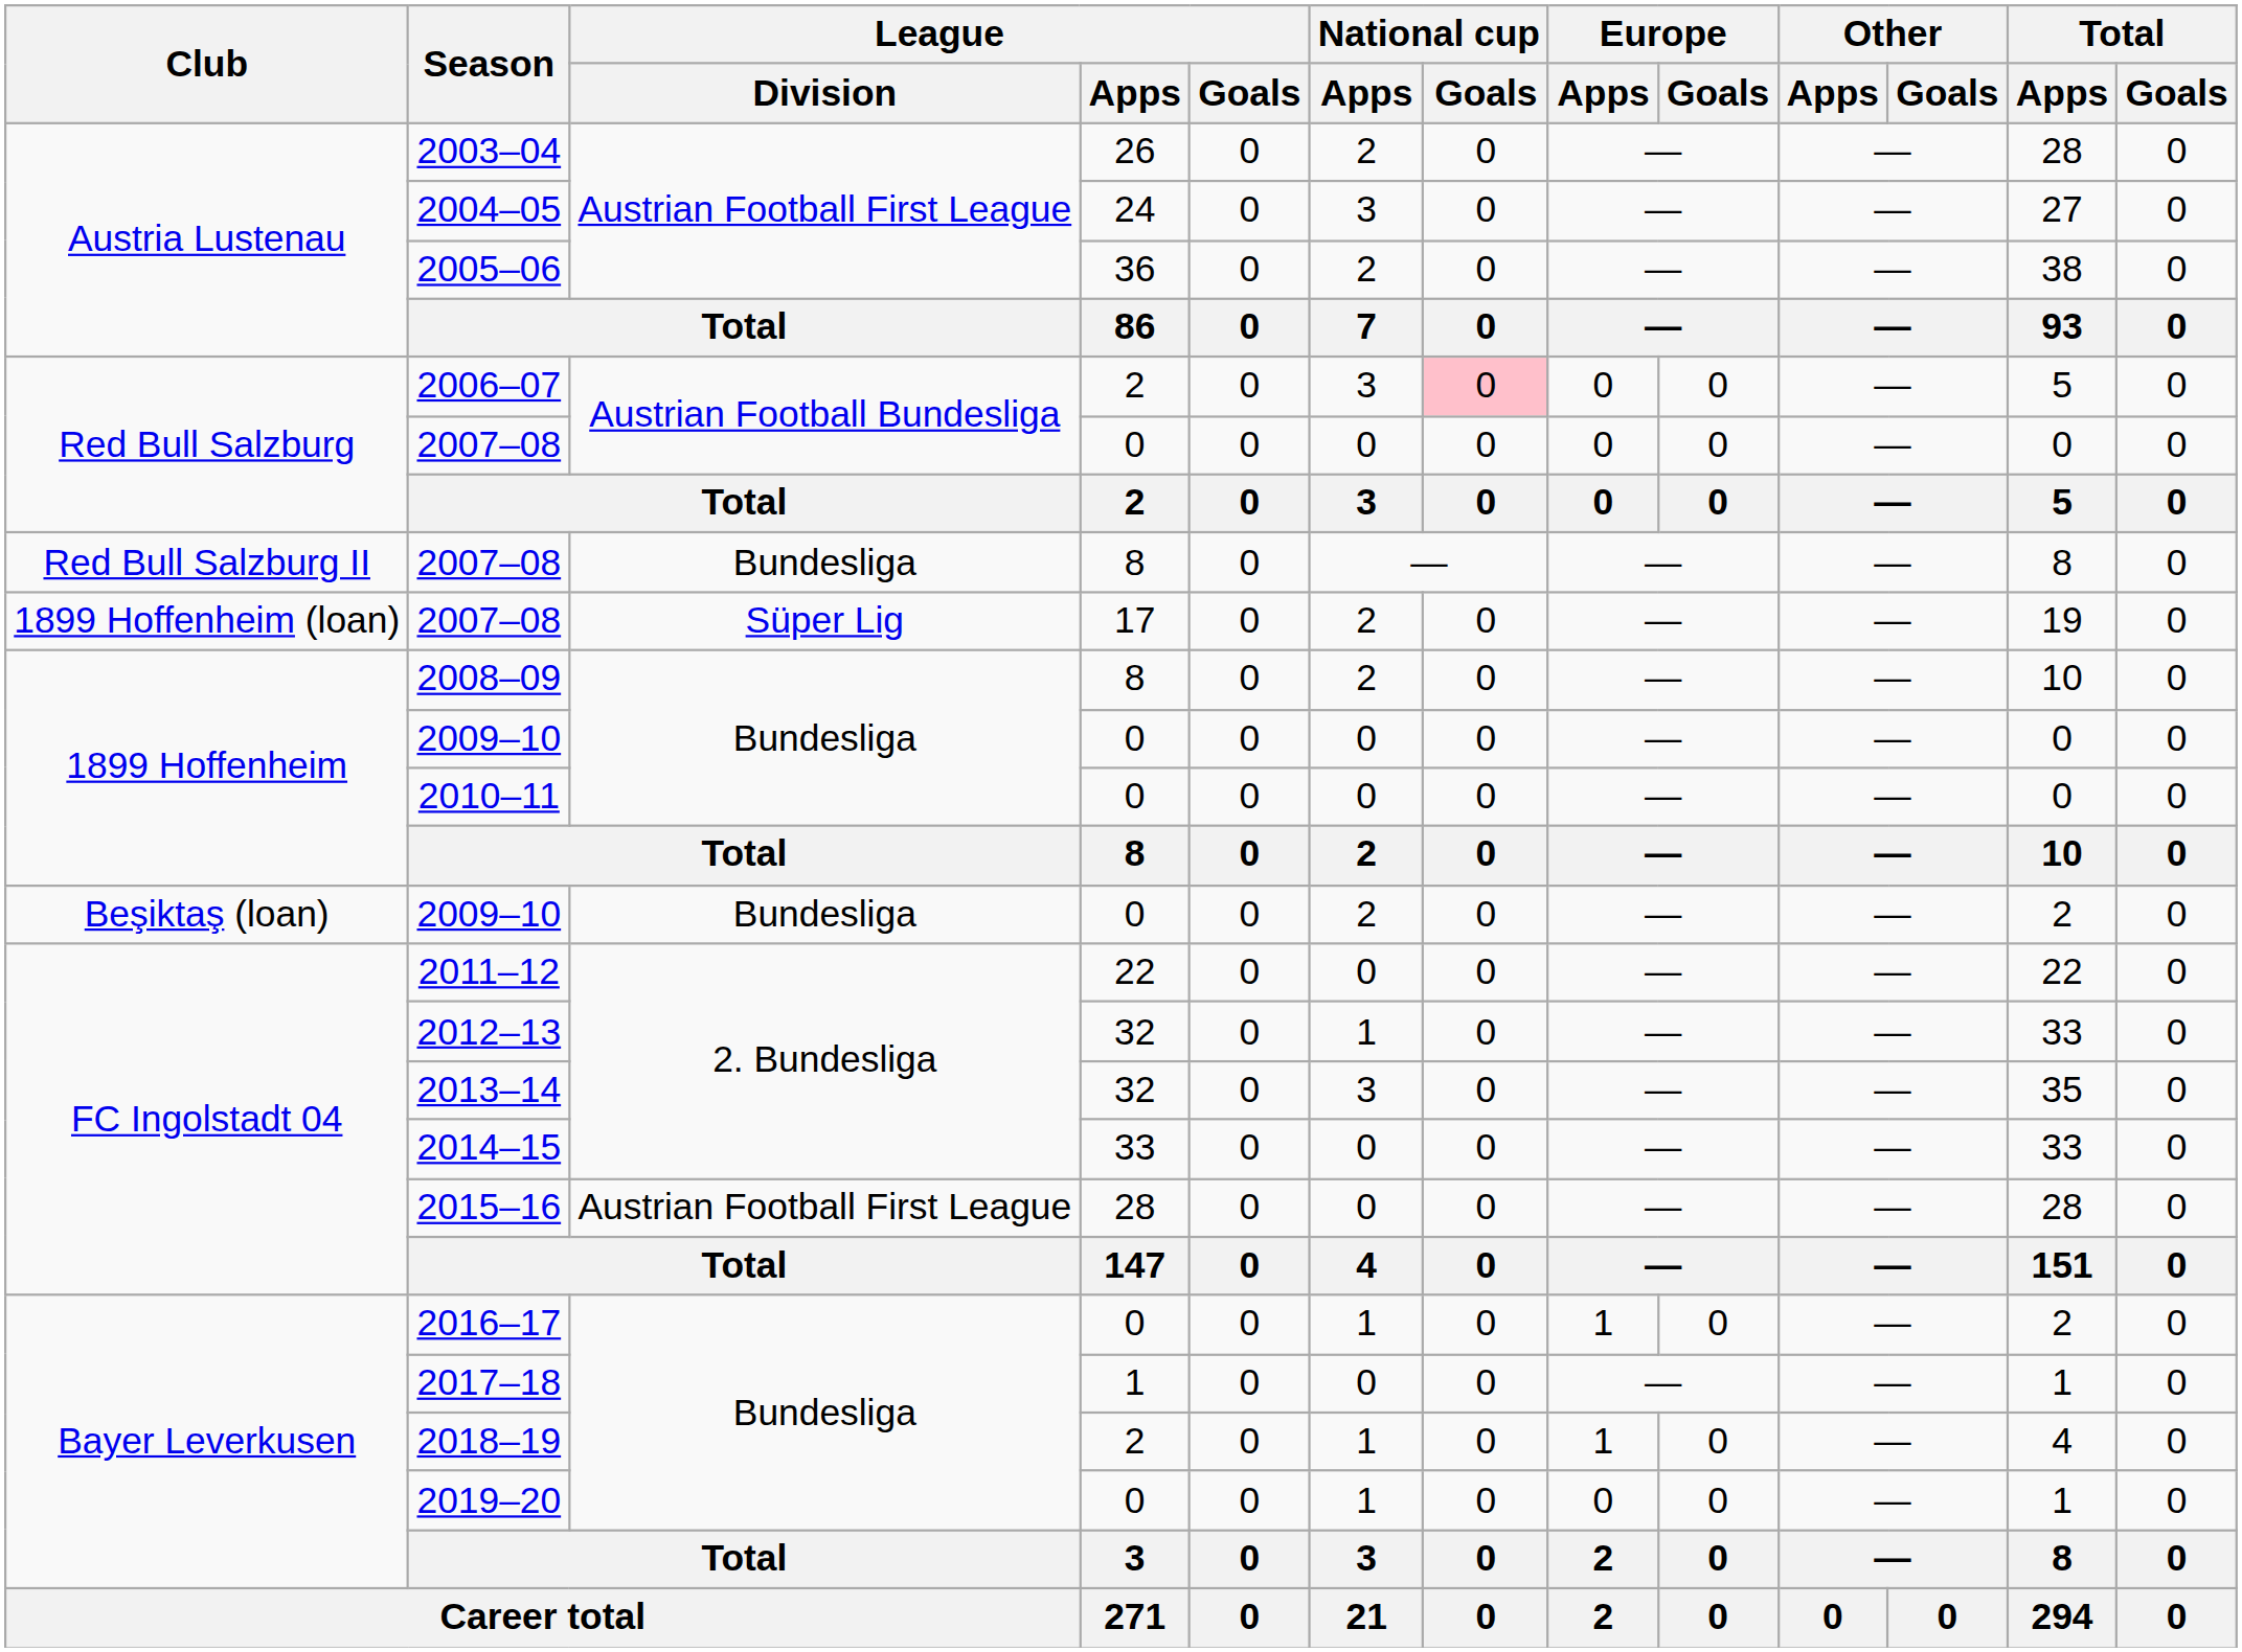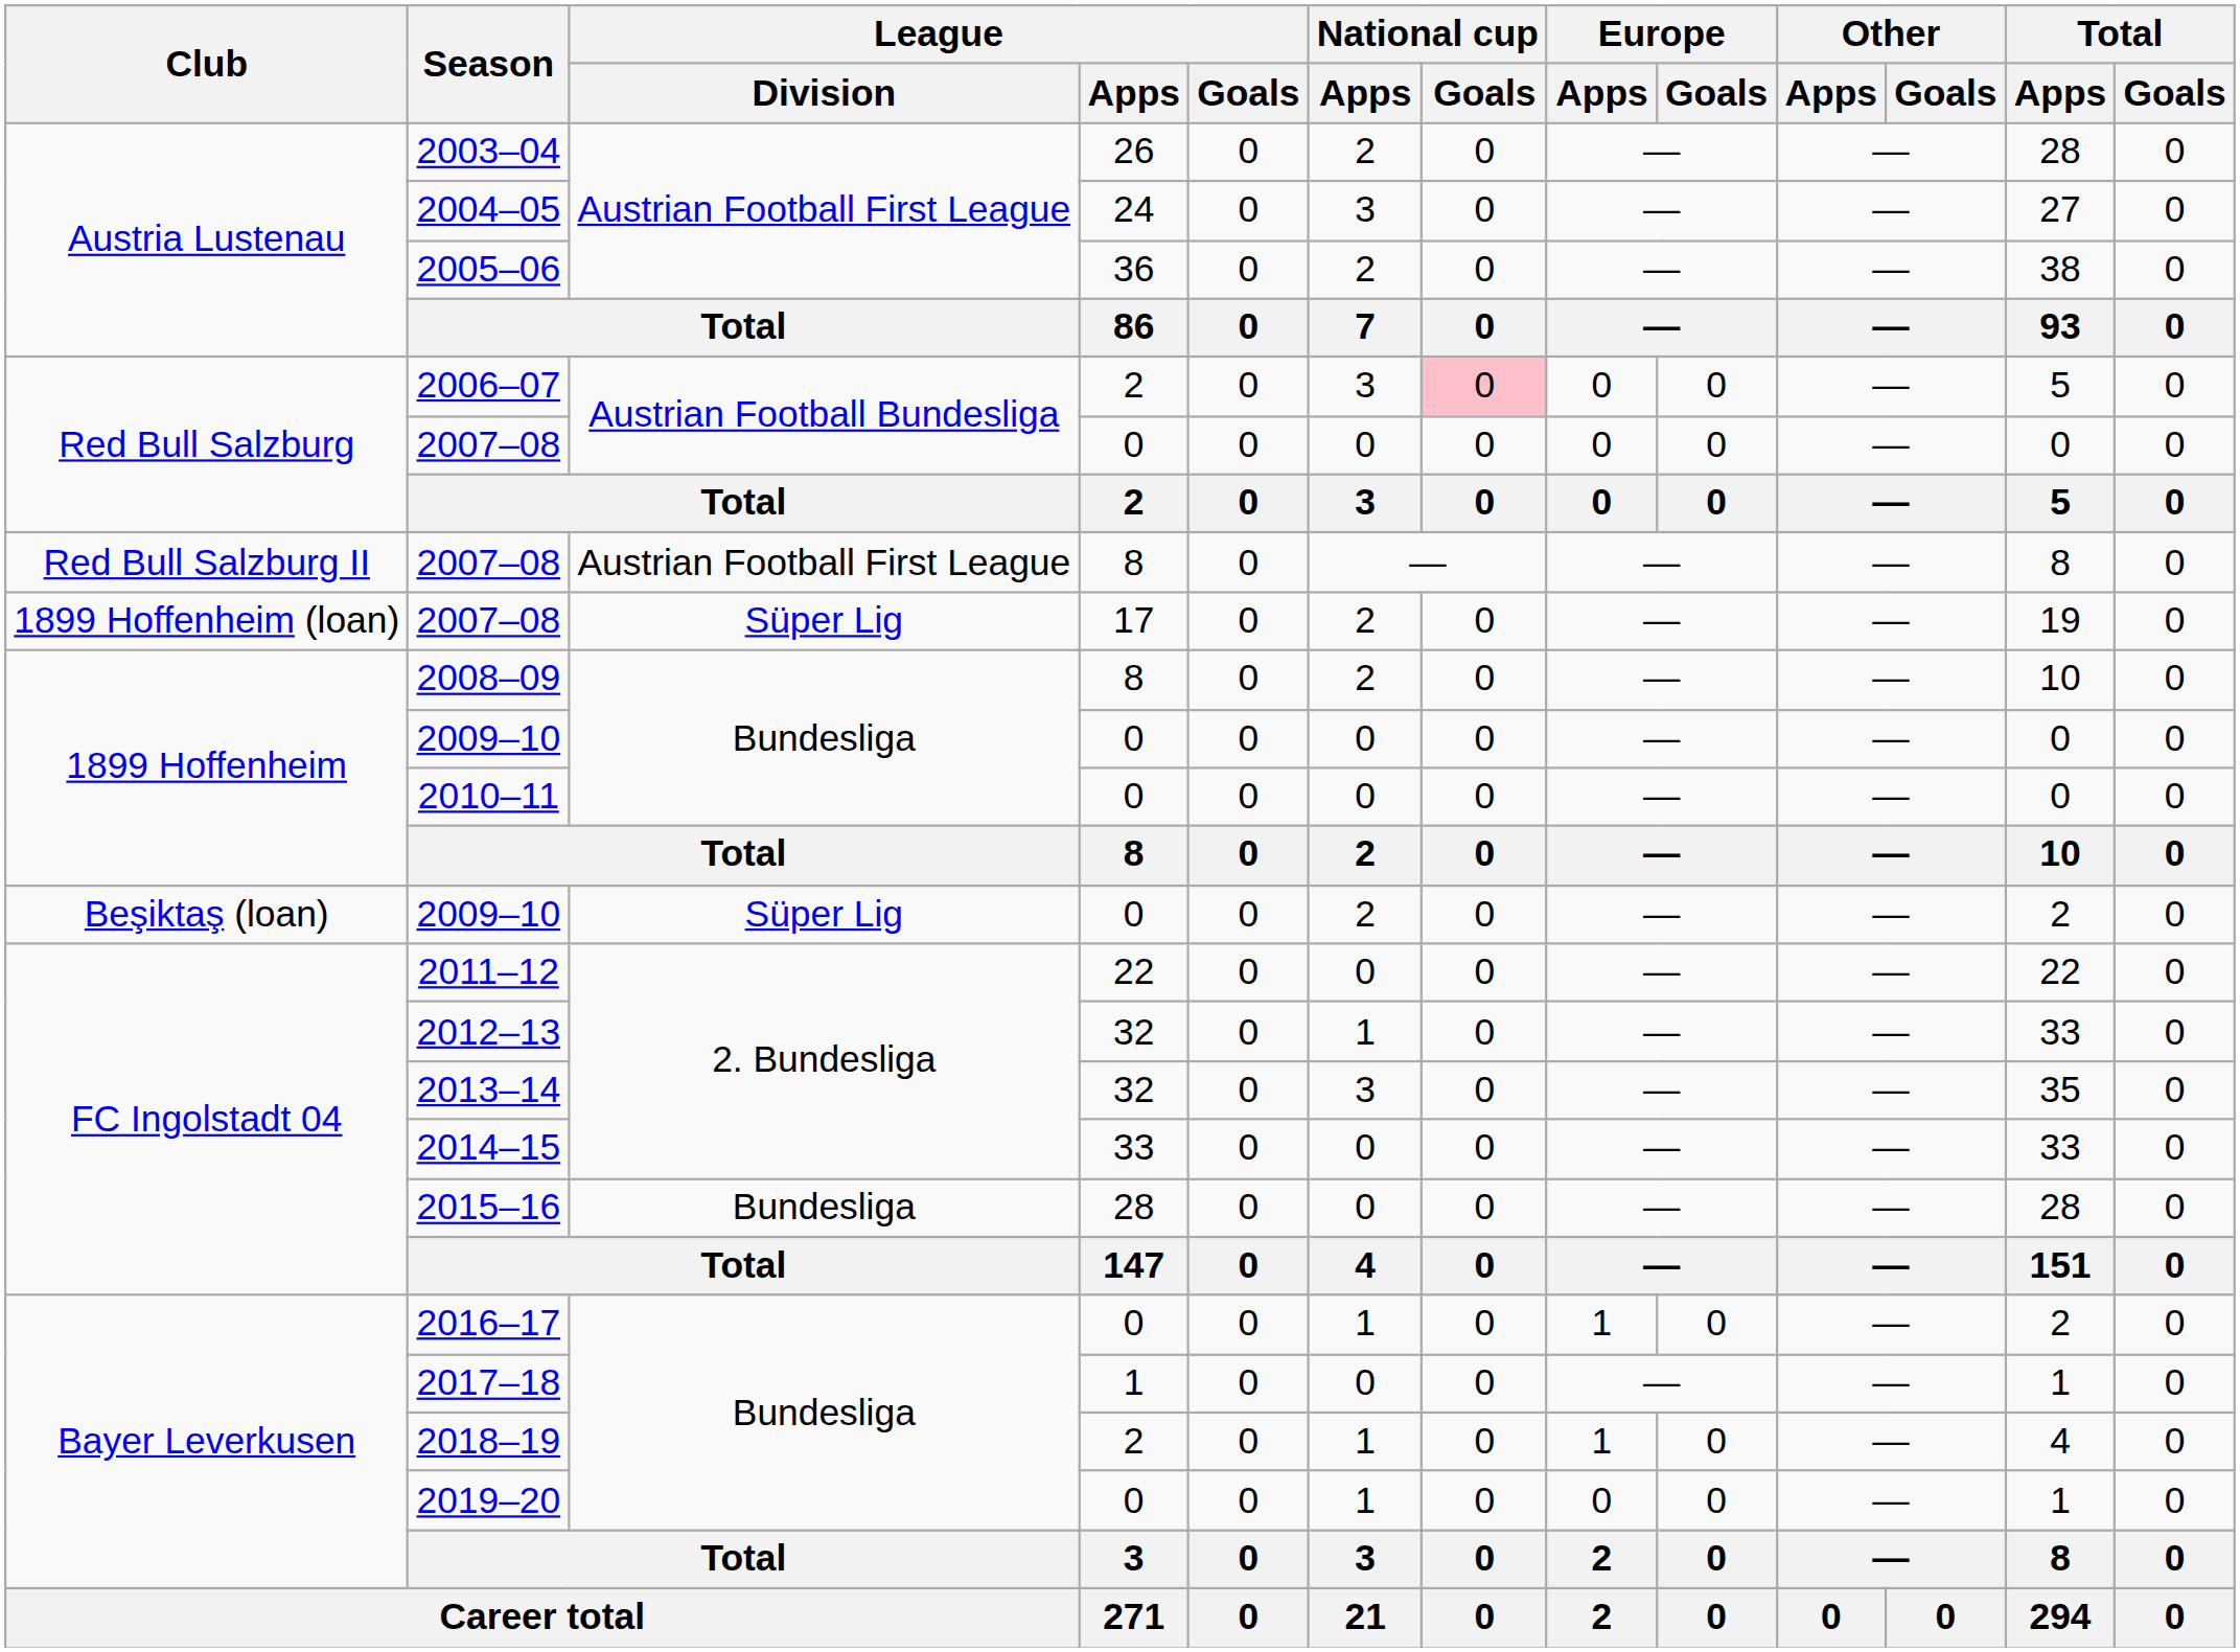 <table class="wikitable" style="text-align: center;">
 <tr>
 <th rowspan="2">Club</th>
 <th rowspan="2">Season</th>
 <th colspan="3">League</th>
 <th colspan="2">National cup</th>
 <th colspan="2">Europe</th>
 <th colspan="2">Other</th>
 <th colspan="2">Total</th>
 </tr>
 <tr>
 <th>Division</th>
 <th>Apps</th>
 <th>Goals</th>
 <th>Apps</th>
 <th>Goals</th>
 <th>Apps</th>
 <th>Goals</th>
 <th>Apps</th>
 <th>Goals</th>
 <th>Apps</th>
 <th>Goals</th>
 </tr>
 <tr>
 <td rowspan="4"><a href='#'>Austria Lustenau</a></td>
 <td><a href='#'>2003–04</a></td>
 <td rowspan="3"><a href='#'>Austrian Football First League</a></td>
 <td>26</td>
 <td>0</td>
 <td>2</td>
 <td>0</td>
 <td colspan="2">—</td>
 <td colspan="2">—</td>
 <td>28</td>
 <td>0</td>
 </tr>
 <tr>
 <td><a href='#'>2004–05</a></td>
 <td>24</td>
 <td>0</td>
 <td>3</td>
 <td>0</td>
 <td colspan="2">—</td>
 <td colspan="2">—</td>
 <td>27</td>
 <td>0</td>
 </tr>
 <tr>
 <td><a href='#'>2005–06</a></td>
 <td>36</td>
 <td>0</td>
 <td>2</td>
 <td>0</td>
 <td colspan="2">—</td>
 <td colspan="2">—</td>
 <td>38</td>
 <td>0</td>
 </tr>
 <tr>
 <th colspan="2">Total</th>
 <th>86</th>
 <th>0</th>
 <th>7</th>
 <th>0</th>
 <th colspan="2">—</th>
 <th colspan="2">—</th>
 <th>93</th>
 <th>0</th>
 </tr>
 <tr>
 <td rowspan="3"><a href='#'>Red Bull Salzburg</a></td>
 <td><a href='#'>2006–07</a></td>
 <td rowspan="2"><a href='#'>Austrian Football Bundesliga</a></td>
 <td>2</td>
 <td>0</td>
 <td>3</td>
 <td style="background: pink;">0</td>
 <td>0</td>
 <td>0</td>
 <td colspan="2">—</td>
 <td>5</td>
 <td>0</td>
 </tr>
 <tr>
 <td><a href='#'>2007–08</a></td>
 <td>0</td>
 <td>0</td>
 <td>0</td>
 <td>0</td>
 <td>0</td>
 <td>0</td>
 <td colspan="2">—</td>
 <td>0</td>
 <td>0</td>
 </tr>
 <tr>
 <th colspan="2">Total</th>
 <th>2</th>
 <th>0</th>
 <th>3</th>
 <th>0</th>
 <th>0</th>
 <th>0</th>
 <th colspan="2">—</th>
 <th>5</th>
 <th>0</th>
 </tr>
 <tr>
 <td><a href='#'>Red Bull Salzburg II</a></td>
 <td><a href='#'>2007–08</a></td>
-<td>Bundesliga</td>
+<td>Austrian Football First League</td>
 <td>8</td>
 <td>0</td>
 <td colspan="2">—</td>
 <td colspan="2">—</td>
 <td colspan="2">—</td>
 <td>8</td>
 <td>0</td>
 </tr>
 <tr>
 <td><a href='#'>1899 Hoffenheim</a> (loan)</td>
 <td><a href='#'>2007–08</a></td>
 <td><a href='#'>Süper Lig</a></td>
 <td>17</td>
 <td>0</td>
 <td>2</td>
 <td>0</td>
 <td colspan="2">—</td>
 <td colspan="2">—</td>
 <td>19</td>
 <td>0</td>
 </tr>
 <tr>
 <td rowspan="4"><a href='#'>1899 Hoffenheim</a></td>
 <td><a href='#'>2008–09</a></td>
 <td rowspan="3">Bundesliga</td>
 <td>8</td>
 <td>0</td>
 <td>2</td>
 <td>0</td>
 <td colspan="2">—</td>
 <td colspan="2">—</td>
 <td>10</td>
 <td>0</td>
 </tr>
 <tr>
 <td><a href='#'>2009–10</a></td>
 <td>0</td>
 <td>0</td>
 <td>0</td>
 <td>0</td>
 <td colspan="2">—</td>
 <td colspan="2">—</td>
 <td>0</td>
 <td>0</td>
 </tr>
 <tr>
 <td><a href='#'>2010–11</a></td>
 <td>0</td>
 <td>0</td>
 <td>0</td>
 <td>0</td>
 <td colspan="2">—</td>
 <td colspan="2">—</td>
 <td>0</td>
 <td>0</td>
 </tr>
 <tr>
 <th colspan="2">Total</th>
 <th>8</th>
 <th>0</th>
 <th>2</th>
 <th>0</th>
 <th colspan="2">—</th>
 <th colspan="2">—</th>
 <th>10</th>
 <th>0</th>
 </tr>
 <tr>
 <td><a href='#'>Beşiktaş</a> (loan)</td>
 <td><a href='#'>2009–10</a></td>
-<td>Bundesliga</td>
+<td><a href='#'>Süper Lig</a></td>
 <td>0</td>
 <td>0</td>
 <td>2</td>
 <td>0</td>
 <td colspan="2">—</td>
 <td colspan="2">—</td>
 <td>2</td>
 <td>0</td>
 </tr>
 <tr>
 <td rowspan="6"><a href='#'>FC Ingolstadt 04</a></td>
 <td><a href='#'>2011–12</a></td>
 <td rowspan="4">2. Bundesliga</td>
 <td>22</td>
 <td>0</td>
 <td>0</td>
 <td>0</td>
 <td colspan="2">—</td>
 <td colspan="2">—</td>
 <td>22</td>
 <td>0</td>
 </tr>
 <tr>
 <td><a href='#'>2012–13</a></td>
 <td>32</td>
 <td>0</td>
 <td>1</td>
 <td>0</td>
 <td colspan="2">—</td>
 <td colspan="2">—</td>
 <td>33</td>
 <td>0</td>
 </tr>
 <tr>
 <td><a href='#'>2013–14</a></td>
 <td>32</td>
 <td>0</td>
 <td>3</td>
 <td>0</td>
 <td colspan="2">—</td>
 <td colspan="2">—</td>
 <td>35</td>
 <td>0</td>
 </tr>
 <tr>
 <td><a href='#'>2014–15</a></td>
 <td>33</td>
 <td>0</td>
 <td>0</td>
 <td>0</td>
 <td colspan="2">—</td>
 <td colspan="2">—</td>
 <td>33</td>
 <td>0</td>
 </tr>
 <tr>
 <td><a href='#'>2015–16</a></td>
-<td>Austrian Football First League</td>
+<td>Bundesliga</td>
 <td>28</td>
 <td>0</td>
 <td>0</td>
 <td>0</td>
 <td colspan="2">—</td>
 <td colspan="2">—</td>
 <td>28</td>
 <td>0</td>
 </tr>
 <tr>
 <th colspan="2">Total</th>
 <th>147</th>
 <th>0</th>
 <th>4</th>
 <th>0</th>
 <th colspan="2">—</th>
 <th colspan="2">—</th>
 <th>151</th>
 <th>0</th>
 </tr>
 <tr>
 <td rowspan="5"><a href='#'>Bayer Leverkusen</a></td>
 <td><a href='#'>2016–17</a></td>
 <td rowspan="4">Bundesliga</td>
 <td>0</td>
 <td>0</td>
 <td>1</td>
 <td>0</td>
 <td>1</td>
 <td>0</td>
 <td colspan="2">—</td>
 <td>2</td>
 <td>0</td>
 </tr>
 <tr>
 <td><a href='#'>2017–18</a></td>
 <td>1</td>
 <td>0</td>
 <td>0</td>
 <td>0</td>
 <td colspan="2">—</td>
 <td colspan="2">—</td>
 <td>1</td>
 <td>0</td>
 </tr>
 <tr>
 <td><a href='#'>2018–19</a></td>
 <td>2</td>
 <td>0</td>
 <td>1</td>
 <td>0</td>
 <td>1</td>
 <td>0</td>
 <td colspan="2">—</td>
 <td>4</td>
 <td>0</td>
 </tr>
 <tr>
 <td><a href='#'>2019–20</a></td>
 <td>0</td>
 <td>0</td>
 <td>1</td>
 <td>0</td>
 <td>0</td>
 <td>0</td>
 <td colspan="2">—</td>
 <td>1</td>
 <td>0</td>
 </tr>
 <tr>
 <th colspan="2">Total</th>
 <th>3</th>
 <th>0</th>
 <th>3</th>
 <th>0</th>
 <th>2</th>
 <th>0</th>
 <th colspan="2">—</th>
 <th>8</th>
 <th>0</th>
 </tr>
 <tr>
 <th colspan="3">Career total</th>
 <th>271</th>
 <th>0</th>
 <th>21</th>
 <th>0</th>
 <th>2</th>
 <th>0</th>
 <th>0</th>
 <th>0</th>
 <th>294</th>
 <th>0</th>
 </tr>
 </table>
